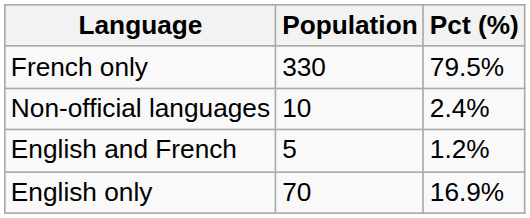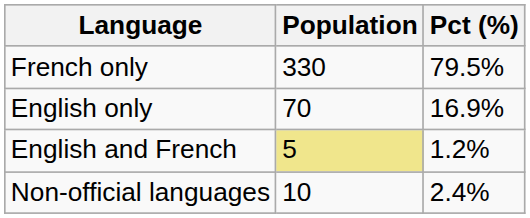 <table class="wikitable">
 <tr>
 <th>Language</th>
 <th>Population</th>
 <th>Pct (%)</th>
 </tr>
 <tr>
 <td>French only</td>
 <td>330</td>
 <td>79.5%</td>
 </tr>
 <tr>
+<td>English only</td>
+<td>70</td>
+<td>16.9%</td>
+</tr>
+<tr>
+<td>English and French</td>
+<td style="background: khaki;">5</td>
+<td>1.2%</td>
+</tr>
+<tr>
 <td>Non-official languages</td>
 <td>10</td>
 <td>2.4%</td>
 </tr>
-<tr>
-<td>English and French</td>
-<td>5</td>
-<td>1.2%</td>
-</tr>
-<tr>
-<td>English only</td>
-<td>70</td>
-<td>16.9%</td>
-</tr>
 </table>
